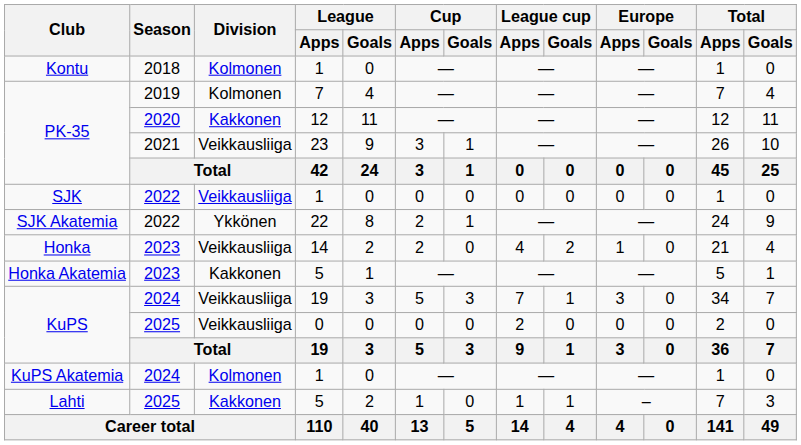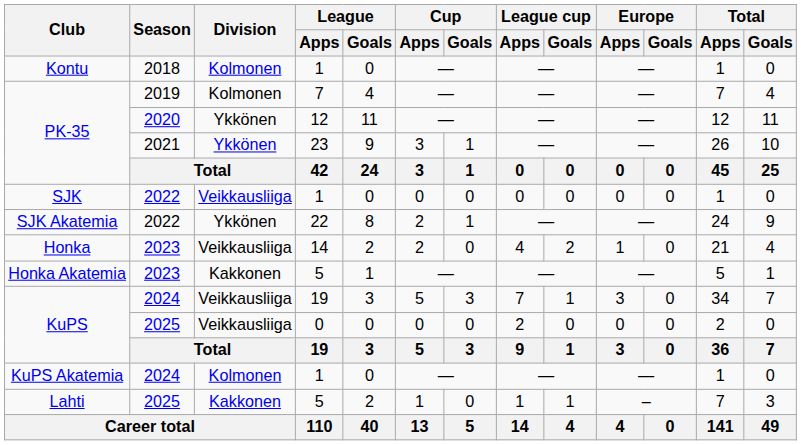 <table class="wikitable" style="text-align:center">
 <tr>
 <th rowspan="2">Club</th>
 <th rowspan="2">Season</th>
 <th rowspan="2">Division</th>
 <th colspan="2">League</th>
 <th colspan="2">Cup</th>
 <th colspan="2">League cup</th>
 <th colspan="2">Europe</th>
 <th colspan="2">Total</th>
 </tr>
 <tr>
 <th>Apps</th>
 <th>Goals</th>
 <th>Apps</th>
 <th>Goals</th>
 <th>Apps</th>
 <th>Goals</th>
 <th>Apps</th>
 <th>Goals</th>
 <th>Apps</th>
 <th>Goals</th>
 </tr>
 <tr>
 <td><a href='#'>Kontu</a></td>
 <td>2018</td>
 <td><a href='#'>Kolmonen</a></td>
 <td>1</td>
 <td>0</td>
 <td colspan="2">—</td>
 <td colspan="2">—</td>
 <td colspan="2">—</td>
 <td>1</td>
 <td>0</td>
 </tr>
 <tr>
 <td rowspan="4"><a href='#'>PK-35</a></td>
 <td>2019</td>
 <td>Kolmonen</td>
 <td>7</td>
 <td>4</td>
 <td colspan="2">—</td>
 <td colspan="2">—</td>
 <td colspan="2">—</td>
 <td>7</td>
 <td>4</td>
 </tr>
 <tr>
 <td><a href='#'>2020</a></td>
-<td><a href='#'>Kakkonen</a></td>
+<td>Ykkönen</td>
 <td>12</td>
 <td>11</td>
 <td colspan="2">—</td>
 <td colspan="2">—</td>
 <td colspan="2">—</td>
 <td>12</td>
 <td>11</td>
 </tr>
 <tr>
 <td>2021</td>
-<td>Veikkausliiga</td>
+<td><a href='#'>Ykkönen</a></td>
 <td>23</td>
 <td>9</td>
 <td>3</td>
 <td>1</td>
 <td colspan="2">—</td>
 <td colspan="2">—</td>
 <td>26</td>
 <td>10</td>
 </tr>
 <tr>
 <th colspan="2">Total</th>
 <th>42</th>
 <th>24</th>
 <th>3</th>
 <th>1</th>
 <th>0</th>
 <th>0</th>
 <th>0</th>
 <th>0</th>
 <th>45</th>
 <th>25</th>
 </tr>
 <tr>
 <td><a href='#'>SJK</a></td>
 <td><a href='#'>2022</a></td>
 <td><a href='#'>Veikkausliiga</a></td>
 <td>1</td>
 <td>0</td>
 <td>0</td>
 <td>0</td>
 <td>0</td>
 <td>0</td>
 <td>0</td>
 <td>0</td>
 <td>1</td>
 <td>0</td>
 </tr>
 <tr>
 <td><a href='#'>SJK Akatemia</a></td>
 <td>2022</td>
 <td>Ykkönen</td>
 <td>22</td>
 <td>8</td>
 <td>2</td>
 <td>1</td>
 <td colspan="2">—</td>
 <td colspan="2">—</td>
 <td>24</td>
 <td>9</td>
 </tr>
 <tr>
 <td><a href='#'>Honka</a></td>
 <td><a href='#'>2023</a></td>
 <td>Veikkausliiga</td>
 <td>14</td>
 <td>2</td>
 <td>2</td>
 <td>0</td>
 <td>4</td>
 <td>2</td>
 <td>1</td>
 <td>0</td>
 <td>21</td>
 <td>4</td>
 </tr>
 <tr>
 <td><a href='#'>Honka Akatemia</a></td>
 <td><a href='#'>2023</a></td>
 <td>Kakkonen</td>
 <td>5</td>
 <td>1</td>
 <td colspan="2">—</td>
 <td colspan="2">—</td>
 <td colspan="2">—</td>
 <td>5</td>
 <td>1</td>
 </tr>
 <tr>
 <td rowspan=3><a href='#'>KuPS</a></td>
 <td><a href='#'>2024</a></td>
 <td>Veikkausliiga</td>
 <td>19</td>
 <td>3</td>
 <td>5</td>
 <td>3</td>
 <td>7</td>
 <td>1</td>
 <td>3</td>
 <td>0</td>
 <td>34</td>
 <td>7</td>
 </tr>
 <tr>
 <td><a href='#'>2025</a></td>
 <td>Veikkausliiga</td>
 <td>0</td>
 <td>0</td>
 <td>0</td>
 <td>0</td>
 <td>2</td>
 <td>0</td>
 <td>0</td>
 <td>0</td>
 <td>2</td>
 <td>0</td>
 </tr>
 <tr>
 <th colspan=2>Total</th>
 <th>19</th>
 <th>3</th>
 <th>5</th>
 <th>3</th>
 <th>9</th>
 <th>1</th>
 <th>3</th>
 <th>0</th>
 <th>36</th>
 <th>7</th>
 </tr>
 <tr>
 <td><a href='#'>KuPS Akatemia</a></td>
 <td><a href='#'>2024</a></td>
 <td><a href='#'>Kolmonen</a></td>
 <td>1</td>
 <td>0</td>
 <td colspan="2">—</td>
 <td colspan="2">—</td>
 <td colspan="2">—</td>
 <td>1</td>
 <td>0</td>
 </tr>
 <tr>
 <td><a href='#'>Lahti</a></td>
 <td><a href='#'>2025</a></td>
 <td><a href='#'>Kakkonen</a></td>
 <td>5</td>
 <td>2</td>
 <td>1</td>
 <td>0</td>
 <td>1</td>
 <td>1</td>
 <td colspan=2>–</td>
 <td>7</td>
 <td>3</td>
 </tr>
 <tr>
 <th colspan="3">Career total</th>
 <th>110</th>
 <th>40</th>
 <th>13</th>
 <th>5</th>
 <th>14</th>
 <th>4</th>
 <th>4</th>
 <th>0</th>
 <th>141</th>
 <th>49</th>
 </tr>
 </table>
